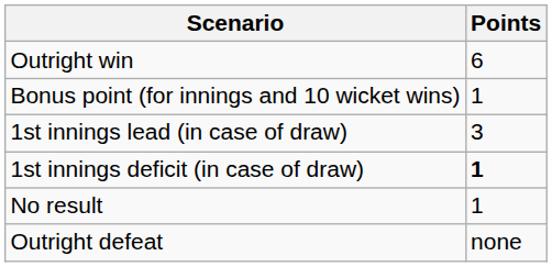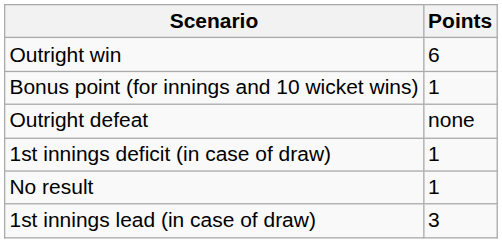 <table class="wikitable">
 <tr>
 <th>Scenario</th>
 <th>Points</th>
 </tr>
 <tr>
 <td>Outright win</td>
 <td>6</td>
 </tr>
 <tr>
 <td>Bonus point (for innings and 10 wicket wins)</td>
 <td>1</td>
 </tr>
 <tr>
-<td>1st innings lead (in case of draw)</td>
-<td>3</td>
+<td>Outright defeat</td>
+<td>none</td>
 </tr>
 <tr>
 <td>1st innings deficit (in case of draw)</td>
-<td><strong>1</strong></td>
+<td>1</td>
 </tr>
 <tr>
 <td>No result</td>
 <td>1</td>
 </tr>
 <tr>
-<td>Outright defeat</td>
-<td>none</td>
+<td>1st innings lead (in case of draw)</td>
+<td>3</td>
 </tr>
 </table>
